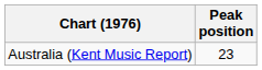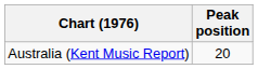 <table class="wikitable sortable plainrowheaders" style="text-align:center">
 <tr>
 <th>Chart (1976)</th>
 <th>Peak<br>position</th>
 </tr>
 <tr>
 <td>Australia (<a href='#'>Kent Music Report</a>)</td>
-<td>23</td>
+<td>20</td>
 </tr>
 </table>
